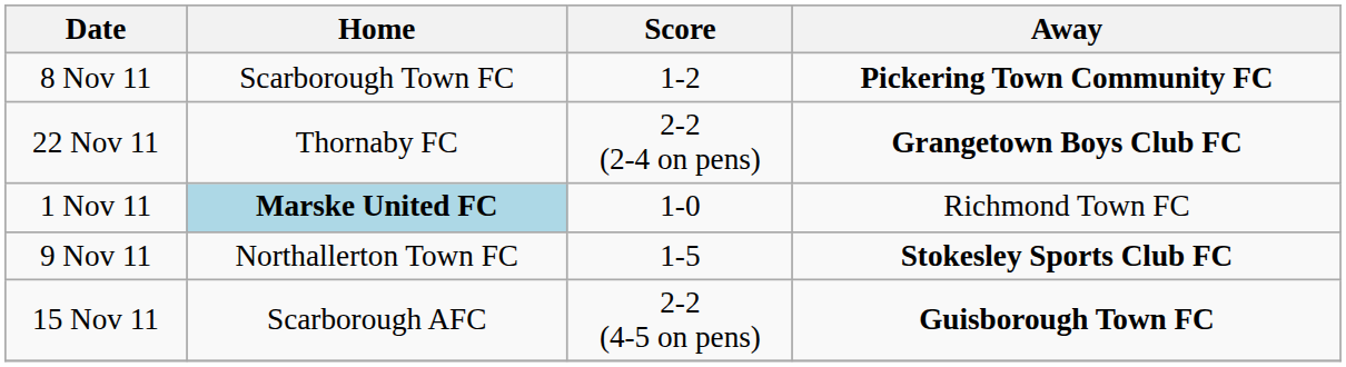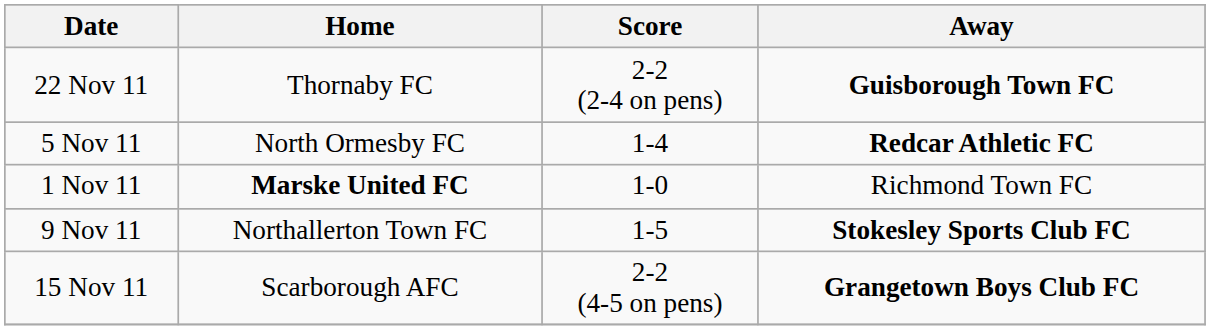 <table class="wikitable" style="text-align:center; width:80%;">
 <tr>
 <th>Date</th>
 <th>Home</th>
 <th>Score</th>
 <th>Away</th>
 </tr>
 <tr>
-<td>8 Nov 11</td>
-<td>Scarborough Town FC</td>
-<td>1-2</td>
-<td><strong>Pickering Town Community FC</strong></td>
-</tr>
-<tr>
 <td>22 Nov 11</td>
 <td>Thornaby FC</td>
 <td>2-2<br>(2-4 on pens)</td>
-<td><strong>Grangetown Boys Club FC</strong></td>
+<td><strong>Guisborough Town FC</strong></td>
+</tr>
+<tr>
+<td>5 Nov 11</td>
+<td>North Ormesby FC</td>
+<td>1-4</td>
+<td><strong>Redcar Athletic FC</strong></td>
 </tr>
 <tr>
 <td>1 Nov 11</td>
-<td style="background: lightblue;"><strong>Marske United FC</strong></td>
+<td><strong>Marske United FC</strong></td>
 <td>1-0</td>
 <td>Richmond Town FC</td>
 </tr>
 <tr>
 <td>9 Nov 11</td>
 <td>Northallerton Town FC</td>
 <td>1-5</td>
 <td><strong>Stokesley Sports Club FC</strong></td>
 </tr>
 <tr>
 <td>15 Nov 11</td>
 <td>Scarborough AFC</td>
 <td>2-2<br>(4-5 on pens)</td>
-<td><strong>Guisborough Town FC</strong></td>
+<td><strong>Grangetown Boys Club FC</strong></td>
 </tr>
 <tr>
 </tr>
 </table>
